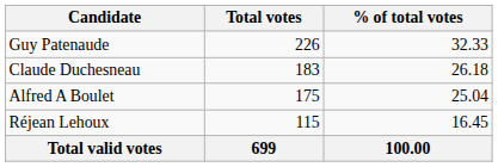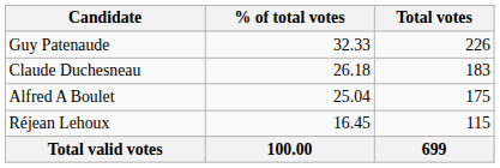 <table class="wikitable" width="475">
 <tr>
 <th align="left">Candidate</th>
+<th align="right">% of total votes</th>
 <th align="right">Total votes</th>
-<th align="right">% of total votes</th>
 </tr>
 <tr>
 <td align="left">Guy Patenaude</td>
+<td align="right">32.33</td>
 <td align="right">226</td>
-<td align="right">32.33</td>
 </tr>
 <tr>
 <td align="left">Claude Duchesneau</td>
+<td align="right">26.18</td>
 <td align="right">183</td>
-<td align="right">26.18</td>
 </tr>
 <tr>
 <td align="left">Alfred A Boulet</td>
+<td align="right">25.04</td>
 <td align="right">175</td>
-<td align="right">25.04</td>
 </tr>
 <tr>
 <td align="left">Réjean Lehoux</td>
+<td align="right">16.45</td>
 <td align="right">115</td>
-<td align="right">16.45</td>
 </tr>
 <tr bgcolor="#EEEEEE">
 <th align="left">Total valid votes</th>
+<th align="right"><strong>100.00</strong></th>
 <th align="right"><strong>699</strong></th>
-<th align="right"><strong>100.00</strong></th>
 </tr>
 </table>
